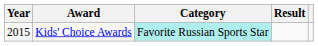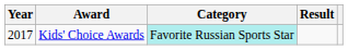 <table class="wikitable">
 <tr style="text-align:center;">
 <th>Year</th>
 <th>Award</th>
 <th>Category</th>
 <th>Result</th>
 <th scope="col" class="unsortable"></th>
 </tr>
 <tr>
-<td align="center">2015</td>
+<td align="center">2017</td>
 <td><a href='#'>Kids' Choice Awards</a></td>
 <td style="background: paleturquoise;">Favorite Russian Sports Star</td>
 <td></td>
 <td></td>
 </tr>
 </table>
